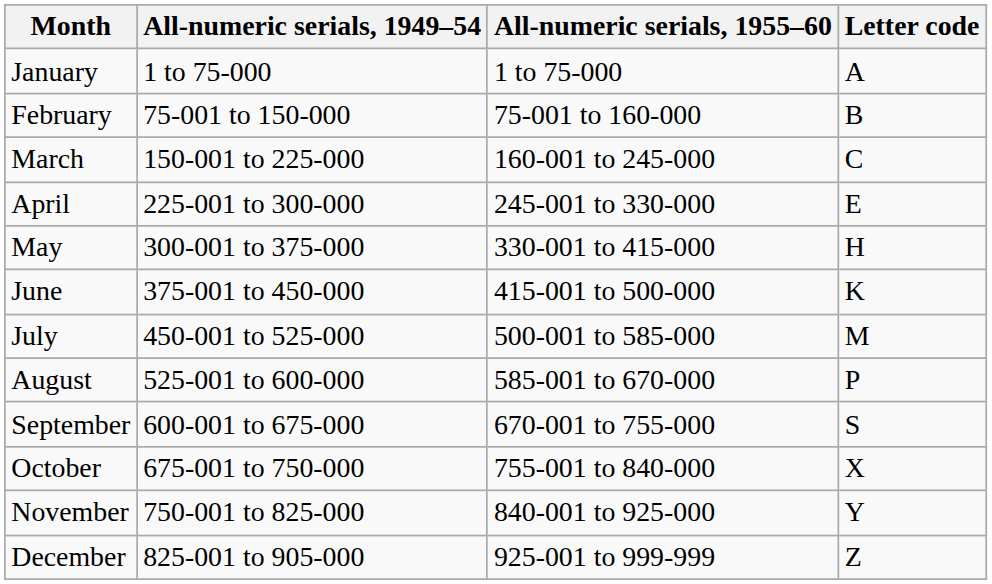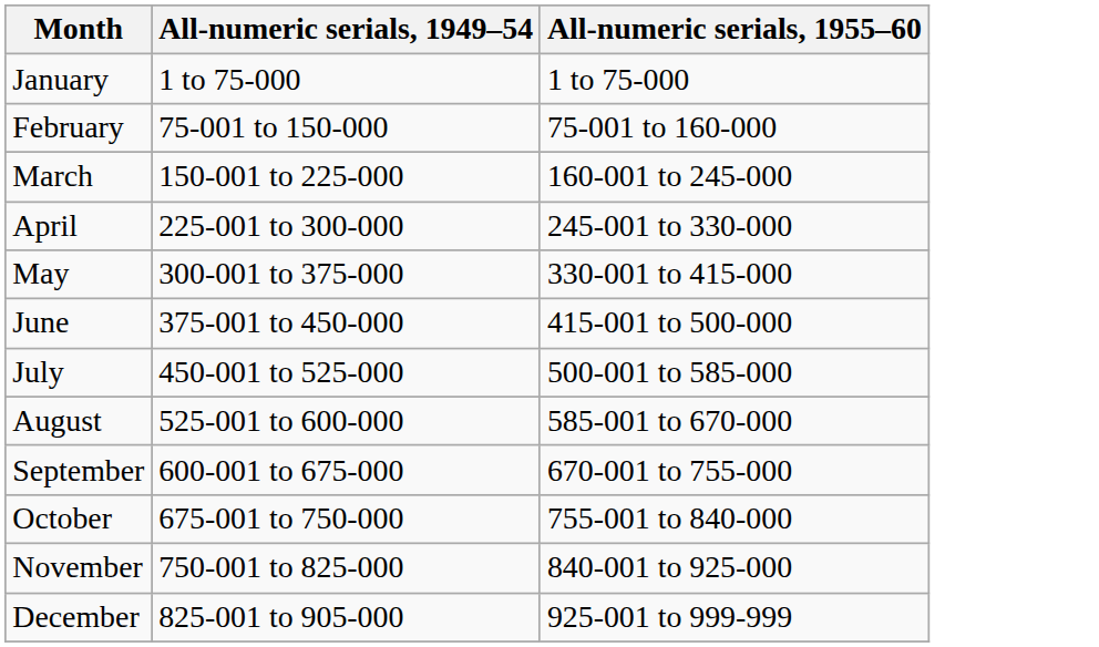 <table class="wikitable">
 <tr>
 <th>Month</th>
 <th>All-numeric serials, 1949–54</th>
 <th>All-numeric serials, 1955–60</th>
-<th>Letter code</th>
 </tr>
 <tr>
 <td>January</td>
 <td>1 to 75-000</td>
 <td>1 to 75-000</td>
-<td>A</td>
 </tr>
 <tr>
 <td>February</td>
 <td>75-001 to 150-000</td>
 <td>75-001 to 160-000</td>
-<td>B</td>
 </tr>
 <tr>
 <td>March</td>
 <td>150-001 to 225-000</td>
 <td>160-001 to 245-000</td>
-<td>C</td>
 </tr>
 <tr>
 <td>April</td>
 <td>225-001 to 300-000</td>
 <td>245-001 to 330-000</td>
-<td>E</td>
 </tr>
 <tr>
 <td>May</td>
 <td>300-001 to 375-000</td>
 <td>330-001 to 415-000</td>
-<td>H</td>
 </tr>
 <tr>
 <td>June</td>
 <td>375-001 to 450-000</td>
 <td>415-001 to 500-000</td>
-<td>K</td>
 </tr>
 <tr>
 <td>July</td>
 <td>450-001 to 525-000</td>
 <td>500-001 to 585-000</td>
-<td>M</td>
 </tr>
 <tr>
 <td>August</td>
 <td>525-001 to 600-000</td>
 <td>585-001 to 670-000</td>
-<td>P</td>
 </tr>
 <tr>
 <td>September</td>
 <td>600-001 to 675-000</td>
 <td>670-001 to 755-000</td>
-<td>S</td>
 </tr>
 <tr>
 <td>October</td>
 <td>675-001 to 750-000</td>
 <td>755-001 to 840-000</td>
-<td>X</td>
 </tr>
 <tr>
 <td>November</td>
 <td>750-001 to 825-000</td>
 <td>840-001 to 925-000</td>
-<td>Y</td>
 </tr>
 <tr>
 <td>December</td>
 <td>825-001 to 905-000</td>
 <td>925-001 to 999-999</td>
-<td>Z</td>
 </tr>
 </table>
